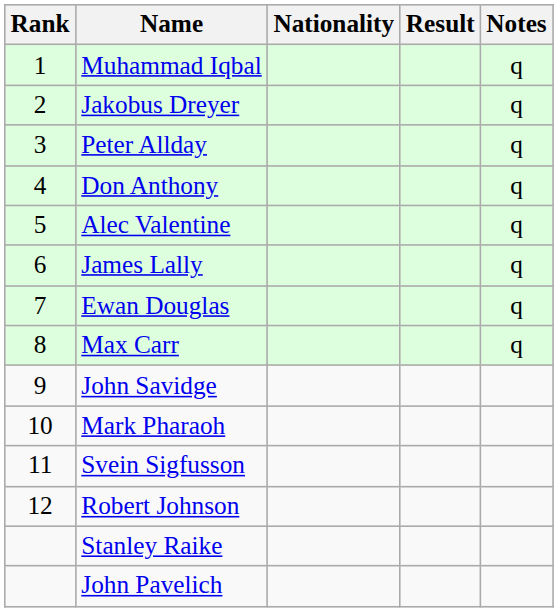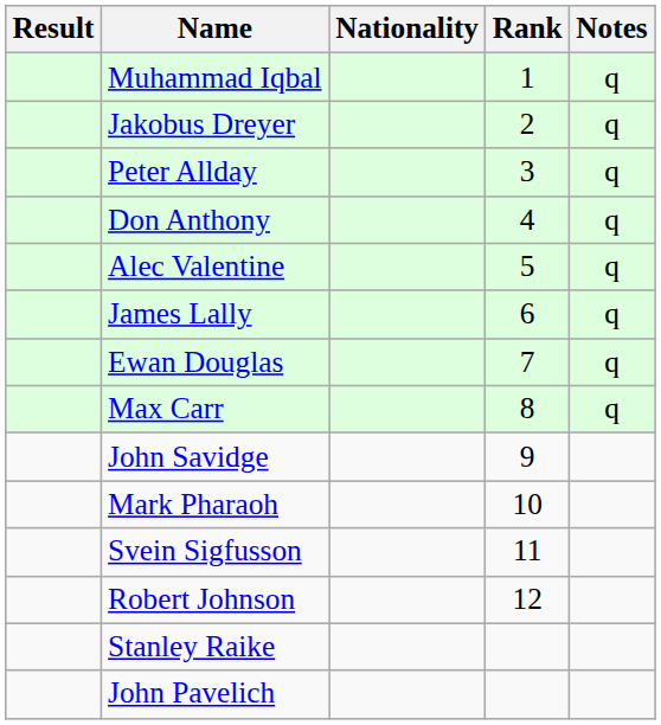 <table class="wikitable sortable" style="text-align:center">
 <tr>
-<th>Rank</th>
+<th>Result</th>
 <th>Name</th>
 <th>Nationality</th>
-<th>Result</th>
+<th>Rank</th>
 <th>Notes</th>
 </tr>
 <tr bgcolor=ddffdd>
-<td>1</td>
+<td></td>
 <td align=left><a href='#'>Muhammad Iqbal</a></td>
 <td align=left></td>
-<td></td>
+<td>1</td>
 <td>q</td>
 </tr>
 <tr bgcolor=ddffdd>
-<td>2</td>
+<td></td>
 <td align=left><a href='#'>Jakobus Dreyer</a></td>
 <td align=left></td>
-<td></td>
+<td>2</td>
 <td>q</td>
 </tr>
 <tr bgcolor=ddffdd>
-<td>3</td>
+<td></td>
 <td align=left><a href='#'>Peter Allday</a></td>
 <td align=left></td>
-<td></td>
+<td>3</td>
 <td>q</td>
 </tr>
 <tr bgcolor=ddffdd>
-<td>4</td>
+<td></td>
 <td align=left><a href='#'>Don Anthony</a></td>
 <td align=left></td>
-<td></td>
+<td>4</td>
 <td>q</td>
 </tr>
 <tr bgcolor=ddffdd>
-<td>5</td>
+<td></td>
 <td align=left><a href='#'>Alec Valentine</a></td>
 <td align=left></td>
-<td></td>
+<td>5</td>
 <td>q</td>
 </tr>
 <tr bgcolor=ddffdd>
-<td>6</td>
+<td></td>
 <td align=left><a href='#'>James Lally</a></td>
 <td align=left></td>
-<td></td>
+<td>6</td>
 <td>q</td>
 </tr>
 <tr bgcolor=ddffdd>
-<td>7</td>
+<td></td>
 <td align=left><a href='#'>Ewan Douglas</a></td>
 <td align=left></td>
-<td></td>
+<td>7</td>
 <td>q</td>
 </tr>
 <tr bgcolor=ddffdd>
-<td>8</td>
+<td></td>
 <td align=left><a href='#'>Max Carr</a></td>
 <td align=left></td>
-<td></td>
+<td>8</td>
 <td>q</td>
 </tr>
 <tr>
-<td>9</td>
+<td></td>
 <td align=left><a href='#'>John Savidge</a></td>
 <td align=left></td>
-<td></td>
+<td>9</td>
 <td></td>
 </tr>
 <tr>
-<td>10</td>
+<td></td>
 <td align=left><a href='#'>Mark Pharaoh</a></td>
 <td align=left></td>
-<td></td>
+<td>10</td>
 <td></td>
 </tr>
 <tr>
-<td>11</td>
+<td></td>
 <td align=left><a href='#'>Svein Sigfusson</a></td>
 <td align=left></td>
-<td></td>
+<td>11</td>
 <td></td>
 </tr>
 <tr>
-<td>12</td>
+<td></td>
 <td align=left><a href='#'>Robert Johnson</a></td>
 <td align=left></td>
-<td></td>
+<td>12</td>
 <td></td>
 </tr>
 <tr>
 <td></td>
 <td align=left><a href='#'>Stanley Raike</a></td>
 <td align=left></td>
 <td></td>
 <td></td>
 </tr>
 <tr>
 <td></td>
 <td align=left><a href='#'>John Pavelich</a></td>
 <td align=left></td>
 <td></td>
 <td></td>
 </tr>
 </table>
